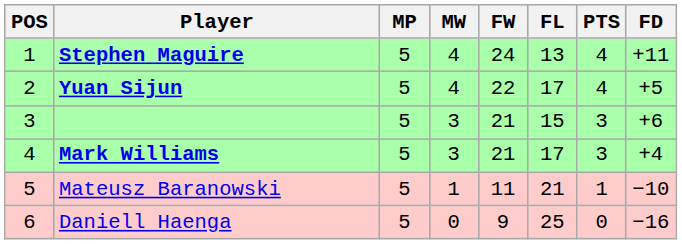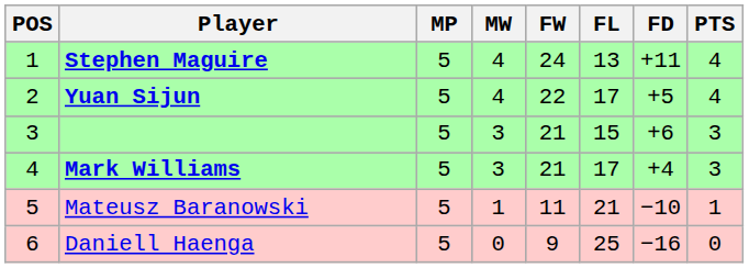 <table class="wikitable" style="text-align: center;">
 <tr>
 <th width=25>POS</th>
 <th width=200>Player</th>
 <th width=25>MP</th>
 <th width=25>MW</th>
 <th width=25>FW</th>
 <th width=25>FL</th>
+<th width=25>FD</th>
 <th width=25>PTS</th>
-<th width=25>FD</th>
 </tr>
 <tr style="background:#aaffaa;">
 <td>1</td>
 <td style="text-align:left;"> <strong><a href='#'>Stephen Maguire</a></strong></td>
 <td>5</td>
 <td>4</td>
 <td>24</td>
 <td>13</td>
+<td>+11</td>
 <td>4</td>
-<td>+11</td>
 </tr>
 <tr style="background:#aaffaa;">
 <td>2</td>
 <td style="text-align:left;"> <strong><a href='#'>Yuan Sijun</a></strong></td>
 <td>5</td>
 <td>4</td>
 <td>22</td>
 <td>17</td>
+<td>+5</td>
 <td>4</td>
-<td>+5</td>
 </tr>
 <tr style="background:#aaffaa;">
 <td>3</td>
 <td style="text-align:left;"></td>
 <td>5</td>
 <td>3</td>
 <td>21</td>
 <td>15</td>
+<td>+6</td>
 <td>3</td>
-<td>+6</td>
 </tr>
 <tr style="background:#aaffaa;">
 <td>4</td>
 <td style="text-align:left;"> <strong><a href='#'>Mark Williams</a></strong></td>
 <td>5</td>
 <td>3</td>
 <td>21</td>
 <td>17</td>
+<td>+4</td>
 <td>3</td>
-<td>+4</td>
 </tr>
 <tr style="background:#fcc;">
 <td>5</td>
 <td style="text-align:left;"> <a href='#'>Mateusz Baranowski</a></td>
 <td>5</td>
 <td>1</td>
 <td>11</td>
 <td>21</td>
+<td>−10</td>
 <td>1</td>
-<td>−10</td>
 </tr>
 <tr style="background:#fcc;">
 <td>6</td>
 <td style="text-align:left;"> <a href='#'>Daniell Haenga</a></td>
 <td>5</td>
 <td>0</td>
 <td>9</td>
 <td>25</td>
+<td>−16</td>
 <td>0</td>
-<td>−16</td>
 </tr>
 </table>
